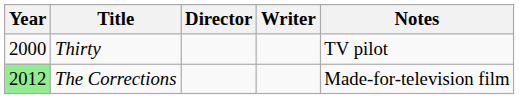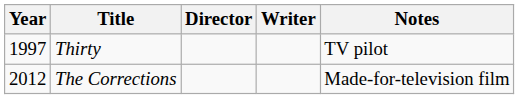 <table class="wikitable">
 <tr>
 <th>Year</th>
 <th>Title</th>
 <th>Director</th>
 <th>Writer</th>
 <th>Notes</th>
 </tr>
 <tr>
-<td>2000</td>
+<td>1997</td>
 <td><em>Thirty</em></td>
 <td></td>
 <td></td>
 <td>TV pilot</td>
 </tr>
 <tr>
-<td style="background: lightgreen;">2012</td>
+<td>2012</td>
 <td><em>The Corrections</em></td>
 <td></td>
 <td></td>
 <td>Made-for-television film</td>
 </tr>
 </table>
